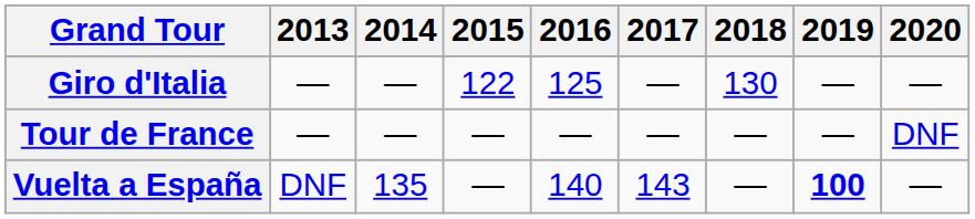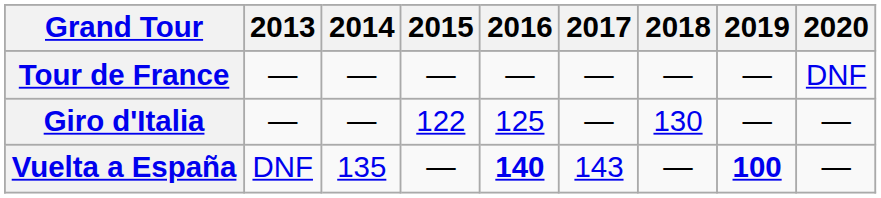 <table class="wikitable plainrowheaders">
 <tr>
 <th scope="col"><a href='#'>Grand Tour</a></th>
 <th scope="col">2013</th>
 <th scope="col">2014</th>
 <th scope="col">2015</th>
 <th scope="col">2016</th>
 <th scope="col">2017</th>
 <th scope="col">2018</th>
 <th scope="col">2019</th>
 <th scope="col">2020</th>
 </tr>
 <tr style="text-align:center;">
+<th scope="row"> <a href='#'>Tour de France</a></th>
+<td>—</td>
+<td>—</td>
+<td>—</td>
+<td>—</td>
+<td>—</td>
+<td>—</td>
+<td>—</td>
+<td><a href='#'>DNF</a></td>
+</tr>
+<tr style="text-align:center;">
 <th scope="row"> <a href='#'>Giro d'Italia</a></th>
 <td>—</td>
 <td>—</td>
 <td><a href='#'>122</a></td>
 <td><a href='#'>125</a></td>
 <td>—</td>
 <td><a href='#'>130</a></td>
 <td>—</td>
 <td>—</td>
 </tr>
 <tr style="text-align:center;">
-<th scope="row"> <a href='#'>Tour de France</a></th>
-<td>—</td>
-<td>—</td>
-<td>—</td>
-<td>—</td>
-<td>—</td>
-<td>—</td>
-<td>—</td>
-<td><a href='#'>DNF</a></td>
-</tr>
-<tr style="text-align:center;">
 <th scope="row"> <a href='#'>Vuelta a España</a></th>
 <td><a href='#'>DNF</a></td>
 <td><a href='#'>135</a></td>
 <td>—</td>
-<td><a href='#'>140</a></td>
+<td><strong><a href='#'>140</a></strong></td>
 <td><a href='#'>143</a></td>
 <td>—</td>
 <td><strong><a href='#'>100</a></strong></td>
 <td>—</td>
 </tr>
 </table>
